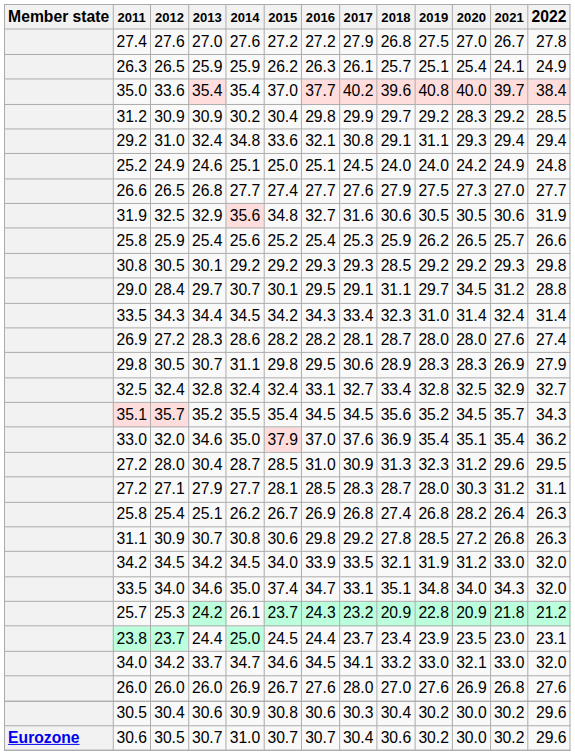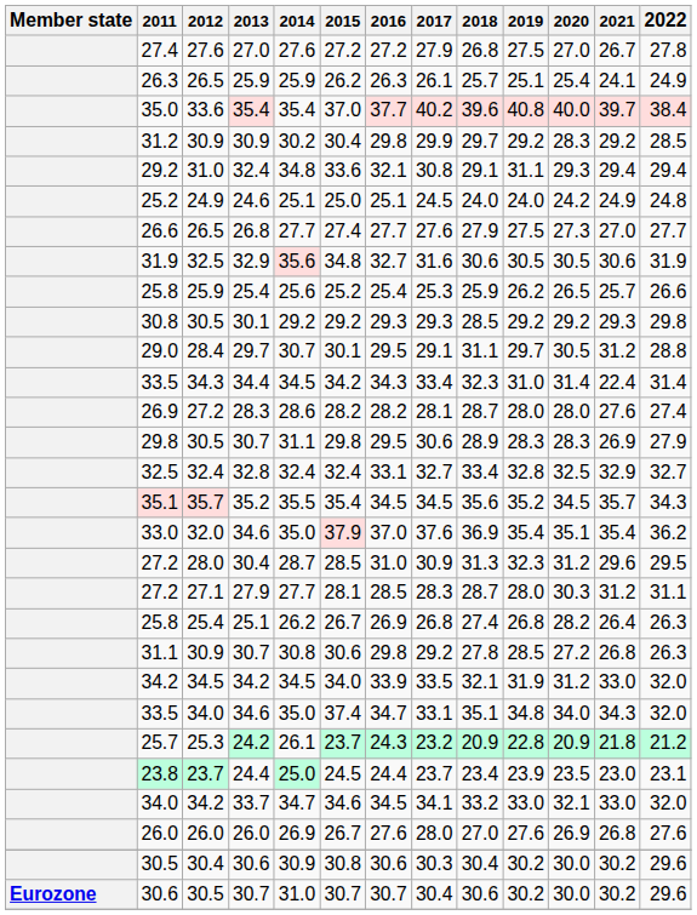 <table class="wikitable sortable" style="text-align: right;">
 <tr>
 <th>Member state</th>
 <th data-sort-type="number"><small>2011</small></th>
 <th data-sort-type="number"><small>2012</small></th>
 <th data-sort-type="number"><small>2013</small></th>
 <th data-sort-type="number"><small>2014</small></th>
 <th data-sort-type="number"><small>2015</small></th>
 <th data-sort-type="number"><small>2016</small></th>
 <th><small>2017</small></th>
 <th><small>2018</small></th>
 <th><small>2019</small></th>
 <th><small>2020</small></th>
 <th><small>2021</small></th>
 <th>2022</th>
 </tr>
 <tr>
 <th style="text-align:left;"></th>
 <td>27.4</td>
 <td>27.6</td>
 <td>27.0</td>
 <td>27.6</td>
 <td>27.2</td>
 <td>27.2</td>
 <td>27.9</td>
 <td>26.8</td>
 <td>27.5</td>
 <td>27.0</td>
 <td>26.7</td>
 <td>27.8</td>
 </tr>
 <tr>
 <th style="text-align:left;"></th>
 <td>26.3</td>
 <td>26.5</td>
 <td>25.9</td>
 <td>25.9</td>
 <td>26.2</td>
 <td>26.3</td>
 <td>26.1</td>
 <td>25.7</td>
 <td>25.1</td>
 <td>25.4</td>
 <td>24.1</td>
 <td>24.9</td>
 </tr>
 <tr>
 <th style="text-align:left;"></th>
 <td>35.0</td>
 <td>33.6</td>
 <td bgcolor=#FFDDDD>35.4</td>
 <td>35.4</td>
 <td>37.0</td>
 <td bgcolor=#FFDDDD>37.7</td>
 <td bgcolor=#FFDDDD>40.2</td>
 <td bgcolor=#FFDDDD>39.6</td>
 <td bgcolor=#FFDDDD>40.8</td>
 <td bgcolor=#FFDDDD>40.0</td>
 <td bgcolor=#FFDDDD>39.7</td>
 <td bgcolor=#FFDDDD>38.4</td>
 </tr>
 <tr>
 <th style="text-align:left;"></th>
 <td>31.2</td>
 <td>30.9</td>
 <td>30.9</td>
 <td>30.2</td>
 <td>30.4</td>
 <td>29.8</td>
 <td>29.9</td>
 <td>29.7</td>
 <td>29.2</td>
 <td>28.3</td>
 <td>29.2</td>
 <td>28.5</td>
 </tr>
 <tr>
 <th style="text-align:left;"></th>
 <td>29.2</td>
 <td>31.0</td>
 <td>32.4</td>
 <td>34.8</td>
 <td>33.6</td>
 <td>32.1</td>
 <td>30.8</td>
 <td>29.1</td>
 <td>31.1</td>
 <td>29.3</td>
 <td>29.4</td>
 <td>29.4</td>
 </tr>
 <tr>
 <th style="text-align:left;"></th>
 <td>25.2</td>
 <td>24.9</td>
 <td>24.6</td>
 <td>25.1</td>
 <td>25.0</td>
 <td>25.1</td>
 <td>24.5</td>
 <td>24.0</td>
 <td>24.0</td>
 <td>24.2</td>
 <td>24.9</td>
 <td>24.8</td>
 </tr>
 <tr>
 <th style="text-align:left;"></th>
 <td>26.6</td>
 <td>26.5</td>
 <td>26.8</td>
 <td>27.7</td>
 <td>27.4</td>
 <td>27.7</td>
 <td>27.6</td>
 <td>27.9</td>
 <td>27.5</td>
 <td>27.3</td>
 <td>27.0</td>
 <td>27.7</td>
 </tr>
 <tr>
 <th style="text-align:left;"></th>
 <td>31.9</td>
 <td>32.5</td>
 <td>32.9</td>
 <td bgcolor=#FFDDDD>35.6</td>
 <td>34.8</td>
 <td>32.7</td>
 <td>31.6</td>
 <td>30.6</td>
 <td>30.5</td>
 <td>30.5</td>
 <td>30.6</td>
 <td>31.9</td>
 </tr>
 <tr>
 <th style="text-align:left;"></th>
 <td>25.8</td>
 <td>25.9</td>
 <td>25.4</td>
 <td>25.6</td>
 <td>25.2</td>
 <td>25.4</td>
 <td>25.3</td>
 <td>25.9</td>
 <td>26.2</td>
 <td>26.5</td>
 <td>25.7</td>
 <td>26.6</td>
 </tr>
 <tr>
 <th style="text-align:left;"></th>
 <td>30.8</td>
 <td>30.5</td>
 <td>30.1</td>
 <td>29.2</td>
 <td>29.2</td>
 <td>29.3</td>
 <td>29.3</td>
 <td>28.5</td>
 <td>29.2</td>
 <td>29.2</td>
 <td>29.3</td>
 <td>29.8</td>
 </tr>
 <tr>
 <th style="text-align:left;"></th>
 <td>29.0</td>
 <td>28.4</td>
 <td>29.7</td>
 <td>30.7</td>
 <td>30.1</td>
 <td>29.5</td>
 <td>29.1</td>
 <td>31.1</td>
 <td>29.7</td>
-<td>34.5</td>
+<td>30.5</td>
 <td>31.2</td>
 <td>28.8</td>
 </tr>
 <tr>
 <th style="text-align:left;"></th>
 <td>33.5</td>
 <td>34.3</td>
 <td>34.4</td>
 <td>34.5</td>
 <td>34.2</td>
 <td>34.3</td>
 <td>33.4</td>
 <td>32.3</td>
 <td>31.0</td>
 <td>31.4</td>
-<td>32.4</td>
+<td>22.4</td>
 <td>31.4</td>
 </tr>
 <tr>
 <th style="text-align:left;"></th>
 <td>26.9</td>
 <td>27.2</td>
 <td>28.3</td>
 <td>28.6</td>
 <td>28.2</td>
 <td>28.2</td>
 <td>28.1</td>
 <td>28.7</td>
 <td>28.0</td>
 <td>28.0</td>
 <td>27.6</td>
 <td>27.4</td>
 </tr>
 <tr>
 <th style="text-align:left;"></th>
 <td>29.8</td>
 <td>30.5</td>
 <td>30.7</td>
 <td>31.1</td>
 <td>29.8</td>
 <td>29.5</td>
 <td>30.6</td>
 <td>28.9</td>
 <td>28.3</td>
 <td>28.3</td>
 <td>26.9</td>
 <td>27.9</td>
 </tr>
 <tr>
 <th style="text-align:left;"></th>
 <td>32.5</td>
 <td>32.4</td>
 <td>32.8</td>
 <td>32.4</td>
 <td>32.4</td>
 <td>33.1</td>
 <td>32.7</td>
 <td>33.4</td>
 <td>32.8</td>
 <td>32.5</td>
 <td>32.9</td>
 <td>32.7</td>
 </tr>
 <tr>
 <th style="text-align:left;"></th>
 <td bgcolor=#FFDDDD>35.1</td>
 <td bgcolor=#FFDDDD>35.7</td>
 <td>35.2</td>
 <td>35.5</td>
 <td>35.4</td>
 <td>34.5</td>
 <td>34.5</td>
 <td>35.6</td>
 <td>35.2</td>
 <td>34.5</td>
 <td>35.7</td>
 <td>34.3</td>
 </tr>
 <tr>
 <th style="text-align:left;"></th>
 <td>33.0</td>
 <td>32.0</td>
 <td>34.6</td>
 <td>35.0</td>
 <td bgcolor=#FFDDDD>37.9</td>
 <td>37.0</td>
 <td>37.6</td>
 <td>36.9</td>
 <td>35.4</td>
 <td>35.1</td>
 <td>35.4</td>
 <td>36.2</td>
 </tr>
 <tr>
 <th style="text-align:left;"></th>
 <td>27.2</td>
 <td>28.0</td>
 <td>30.4</td>
 <td>28.7</td>
 <td>28.5</td>
 <td>31.0</td>
 <td>30.9</td>
 <td>31.3</td>
 <td>32.3</td>
 <td>31.2</td>
 <td>29.6</td>
 <td>29.5</td>
 </tr>
 <tr>
 <th style="text-align:left;"></th>
 <td>27.2</td>
 <td>27.1</td>
 <td>27.9</td>
 <td>27.7</td>
 <td>28.1</td>
 <td>28.5</td>
 <td>28.3</td>
 <td>28.7</td>
 <td>28.0</td>
 <td>30.3</td>
 <td>31.2</td>
 <td>31.1</td>
 </tr>
 <tr>
 <th style="text-align:left;"></th>
 <td>25.8</td>
 <td>25.4</td>
 <td>25.1</td>
 <td>26.2</td>
 <td>26.7</td>
 <td>26.9</td>
 <td>26.8</td>
 <td>27.4</td>
 <td>26.8</td>
 <td>28.2</td>
 <td>26.4</td>
 <td>26.3</td>
 </tr>
 <tr>
 <th style="text-align:left;"></th>
 <td>31.1</td>
 <td>30.9</td>
 <td>30.7</td>
 <td>30.8</td>
 <td>30.6</td>
 <td>29.8</td>
 <td>29.2</td>
 <td>27.8</td>
 <td>28.5</td>
 <td>27.2</td>
 <td>26.8</td>
 <td>26.3</td>
 </tr>
 <tr>
 <th style="text-align:left;"></th>
 <td>34.2</td>
 <td>34.5</td>
 <td>34.2</td>
 <td>34.5</td>
 <td>34.0</td>
 <td>33.9</td>
 <td>33.5</td>
 <td>32.1</td>
 <td>31.9</td>
 <td>31.2</td>
 <td>33.0</td>
 <td>32.0</td>
 </tr>
 <tr>
 <th style="text-align:left;"></th>
 <td>33.5</td>
 <td>34.0</td>
 <td>34.6</td>
 <td>35.0</td>
 <td>37.4</td>
 <td>34.7</td>
 <td>33.1</td>
 <td>35.1</td>
 <td>34.8</td>
 <td>34.0</td>
 <td>34.3</td>
 <td>32.0</td>
 </tr>
 <tr>
 <th style="text-align:left;"></th>
 <td>25.7</td>
 <td>25.3</td>
 <td bgcolor=#BBFFDD>24.2</td>
 <td>26.1</td>
 <td bgcolor=#BBFFDD>23.7</td>
 <td bgcolor=#BBFFDD>24.3</td>
 <td bgcolor=#BBFFDD>23.2</td>
 <td bgcolor=#BBFFDD>20.9</td>
 <td bgcolor=#BBFFDD>22.8</td>
 <td bgcolor=#BBFFDD>20.9</td>
 <td bgcolor=#BBFFDD>21.8</td>
 <td bgcolor=#BBFFDD>21.2</td>
 </tr>
 <tr>
 <th style="text-align:left;"></th>
 <td bgcolor=#BBFFDD>23.8</td>
 <td bgcolor=#BBFFDD>23.7</td>
 <td>24.4</td>
 <td bgcolor=#BBFFDD>25.0</td>
 <td>24.5</td>
 <td>24.4</td>
 <td>23.7</td>
 <td>23.4</td>
 <td>23.9</td>
 <td>23.5</td>
 <td>23.0</td>
 <td>23.1</td>
 </tr>
 <tr>
 <th style="text-align:left;"></th>
 <td>34.0</td>
 <td>34.2</td>
 <td>33.7</td>
 <td>34.7</td>
 <td>34.6</td>
 <td>34.5</td>
 <td>34.1</td>
 <td>33.2</td>
 <td>33.0</td>
 <td>32.1</td>
 <td>33.0</td>
 <td>32.0</td>
 </tr>
 <tr>
 <th style="text-align:left;"></th>
 <td>26.0</td>
 <td>26.0</td>
 <td>26.0</td>
 <td>26.9</td>
 <td>26.7</td>
 <td>27.6</td>
 <td>28.0</td>
 <td>27.0</td>
 <td>27.6</td>
 <td>26.9</td>
 <td>26.8</td>
 <td>27.6</td>
 </tr>
 <tr>
 </tr>
 <tr class="sortbottom">
 <th style="text-align:left;"></th>
 <td>30.5</td>
 <td>30.4</td>
 <td>30.6</td>
 <td>30.9</td>
 <td>30.8</td>
 <td>30.6</td>
 <td>30.3</td>
 <td>30.4</td>
 <td>30.2</td>
 <td>30.0</td>
 <td>30.2</td>
 <td>29.6</td>
 </tr>
 <tr class="sortbottom">
 <th style="text-align:left;"><a href='#'>Eurozone</a></th>
 <td>30.6</td>
 <td>30.5</td>
 <td>30.7</td>
 <td>31.0</td>
 <td>30.7</td>
 <td>30.7</td>
 <td>30.4</td>
 <td>30.6</td>
 <td>30.2</td>
 <td>30.0</td>
 <td>30.2</td>
 <td>29.6</td>
 </tr>
 <tr>
 </tr>
 </table>
